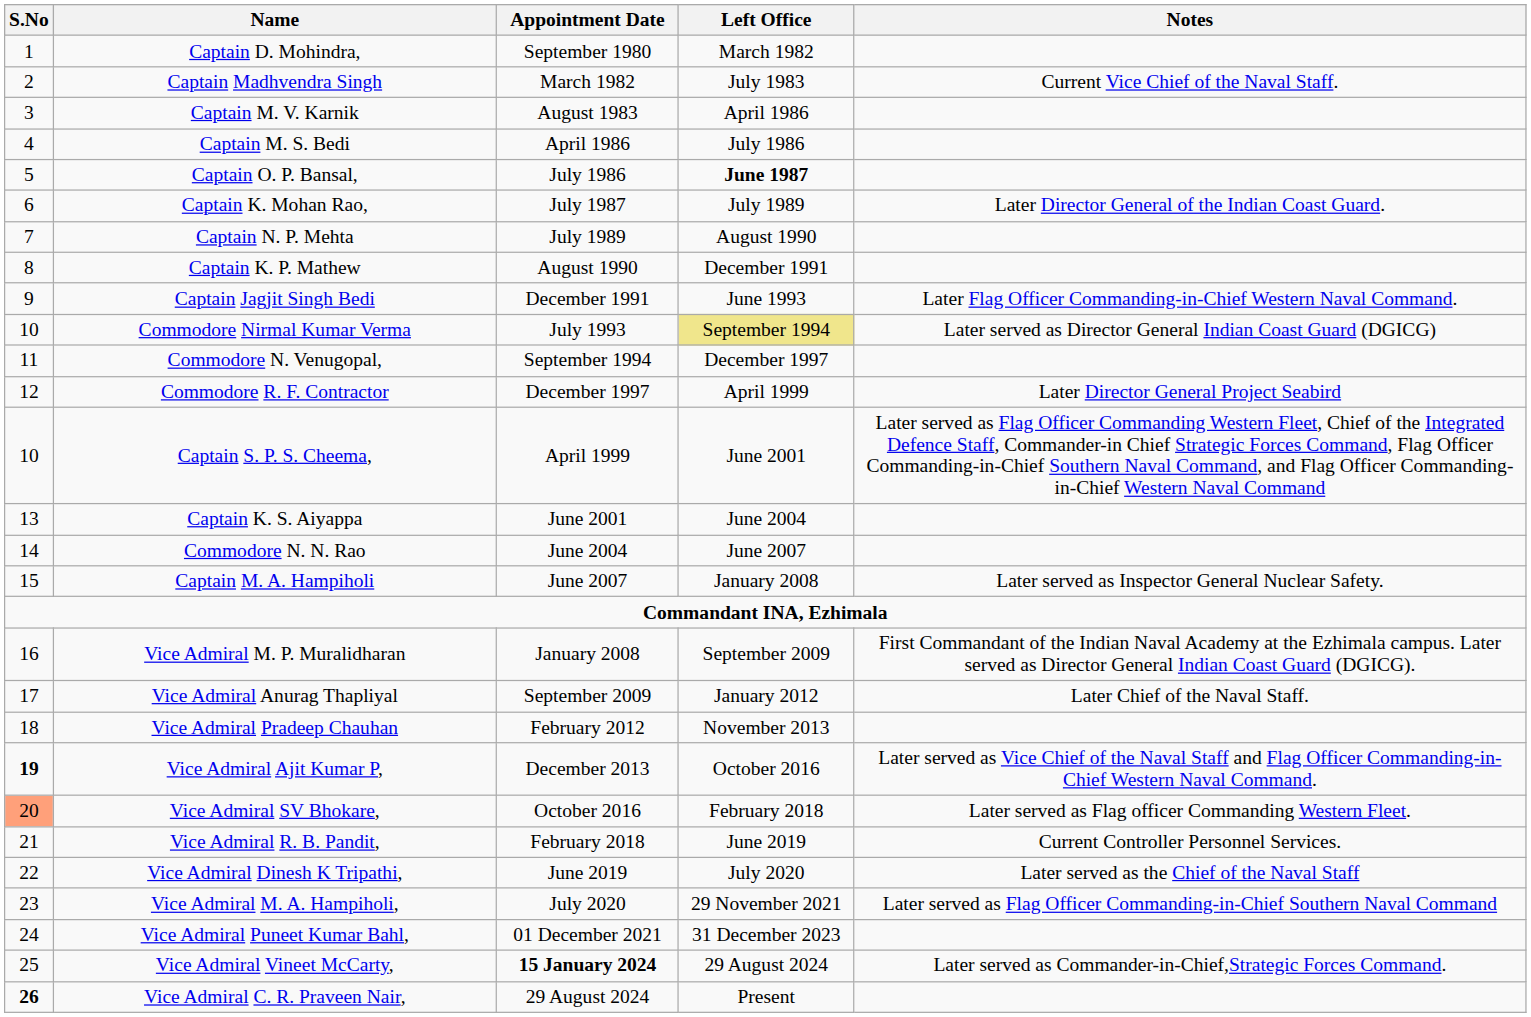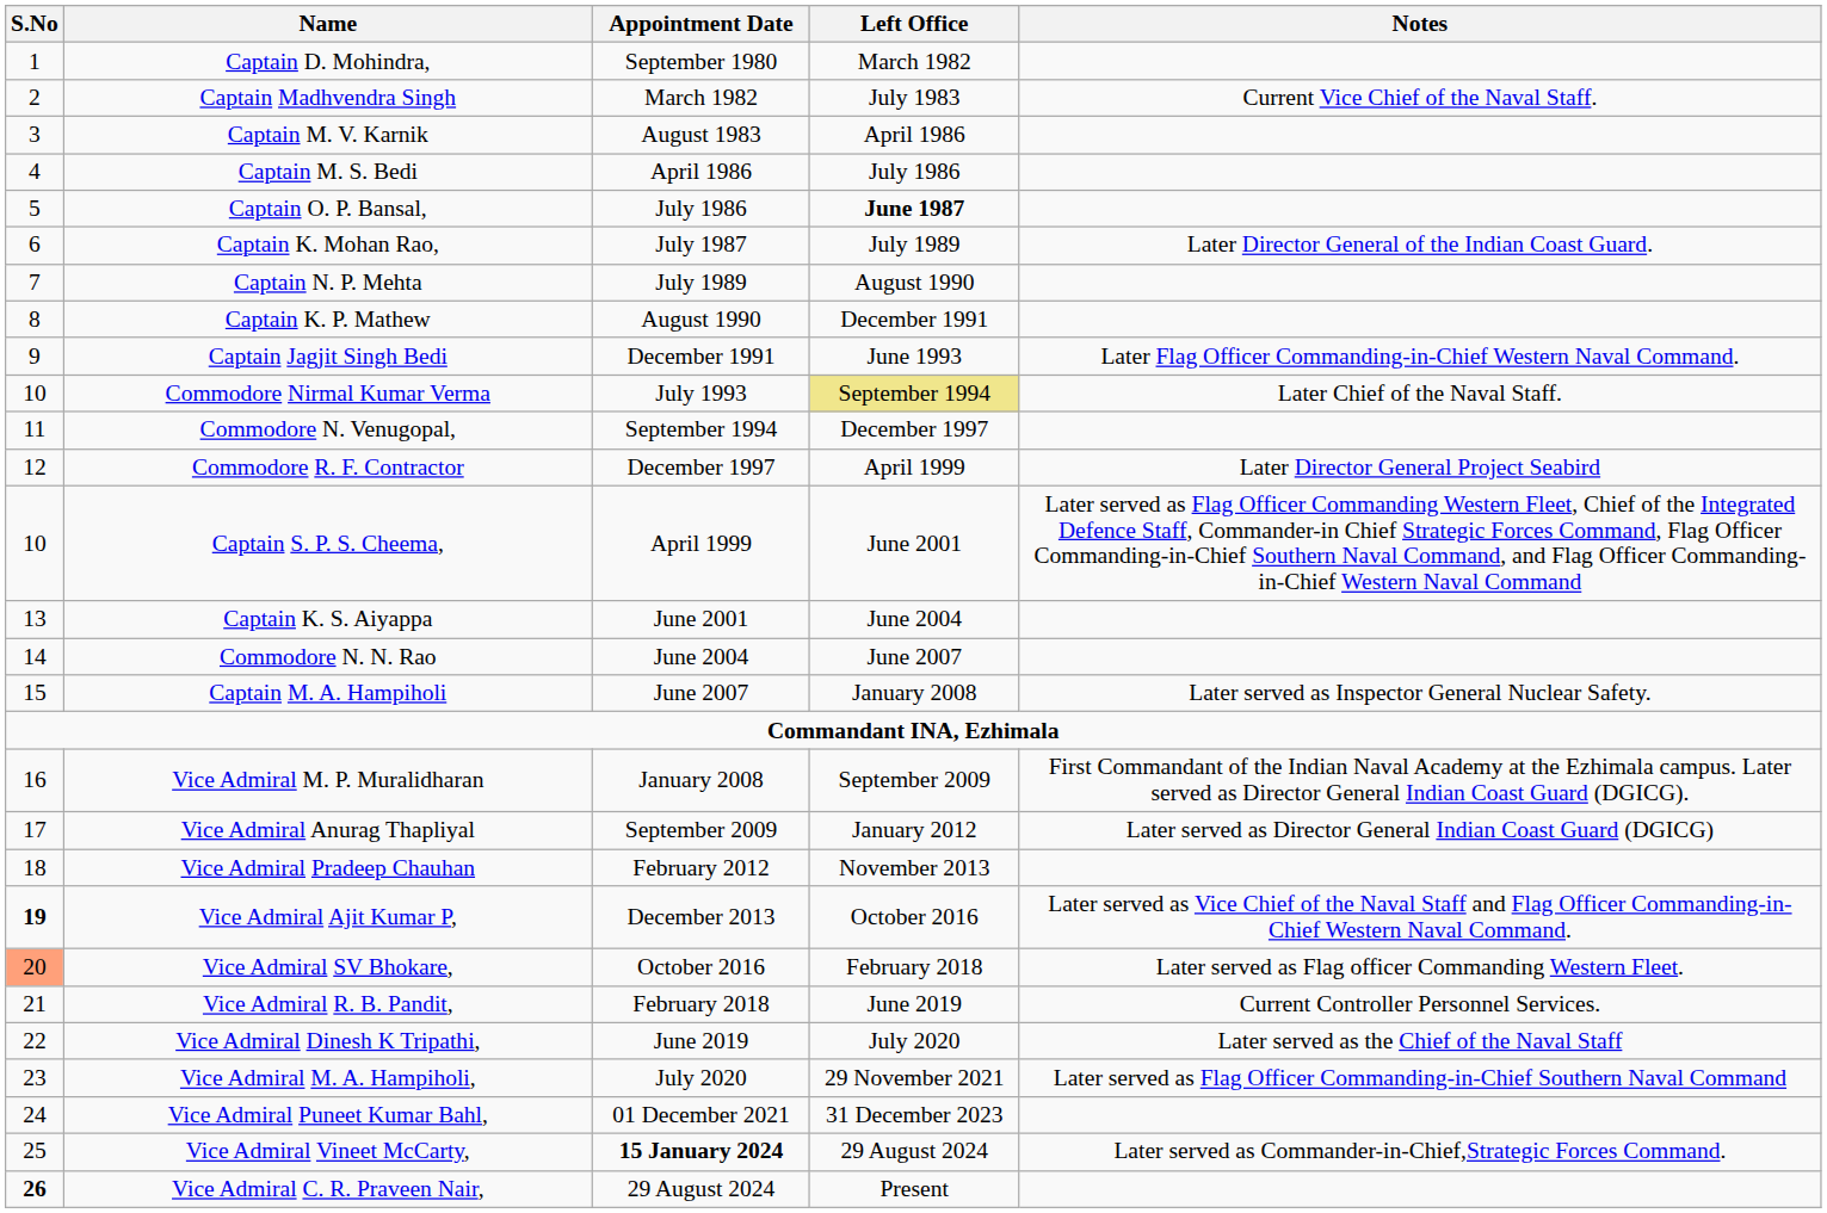 <table class="wikitable" style="text-align:center">
 <tr style="background:#cccccc">
 <th scope="col" style="width: 20px;">S.No</th>
 <th scope="col" style="width: 450px;">Name</th>
 <th scope="col" style="width: 160px;">Appointment Date</th>
 <th scope="col" style="width: 160px;">Left Office</th>
 <th scope="col" style="width: 700px;">Notes</th>
 </tr>
 <tr>
 <td>1</td>
 <td><a href='#'>Captain</a> D. Mohindra, </td>
 <td>September 1980</td>
 <td>March 1982</td>
 <td></td>
 </tr>
 <tr>
 <td>2</td>
 <td><a href='#'>Captain</a> <a href='#'>Madhvendra Singh</a></td>
 <td>March 1982</td>
 <td>July 1983</td>
 <td>Current <a href='#'>Vice Chief of the Naval Staff</a>.</td>
 </tr>
 <tr>
 <td>3</td>
 <td><a href='#'>Captain</a> M. V. Karnik</td>
 <td>August 1983</td>
 <td>April 1986</td>
 <td></td>
 </tr>
 <tr>
 <td>4</td>
 <td><a href='#'>Captain</a> M. S. Bedi</td>
 <td>April 1986</td>
 <td>July 1986</td>
 <td></td>
 </tr>
 <tr>
 <td>5</td>
 <td><a href='#'>Captain</a> O. P. Bansal, </td>
 <td>July 1986</td>
 <td><strong>June 1987</strong></td>
 <td></td>
 </tr>
 <tr>
 <td>6</td>
 <td><a href='#'>Captain</a> K. Mohan Rao, </td>
 <td>July 1987</td>
 <td>July 1989</td>
 <td>Later <a href='#'>Director General of the Indian Coast Guard</a>.</td>
 </tr>
 <tr>
 <td>7</td>
 <td><a href='#'>Captain</a> N. P. Mehta</td>
 <td>July 1989</td>
 <td>August 1990</td>
 <td></td>
 </tr>
 <tr>
 <td>8</td>
 <td><a href='#'>Captain</a> K. P. Mathew</td>
 <td>August 1990</td>
 <td>December 1991</td>
 <td></td>
 </tr>
 <tr>
 <td>9</td>
 <td><a href='#'>Captain</a> <a href='#'>Jagjit Singh Bedi</a></td>
 <td>December 1991</td>
 <td>June 1993</td>
 <td>Later <a href='#'>Flag Officer Commanding-in-Chief Western Naval Command</a>.</td>
 </tr>
 <tr>
 <td>10</td>
 <td><a href='#'>Commodore</a> <a href='#'>Nirmal Kumar Verma</a></td>
 <td>July 1993</td>
 <td style="background: khaki;">September 1994</td>
-<td> Later served as Director General <a href='#'>Indian Coast Guard</a> (DGICG) </td>
+<td>Later Chief of the Naval Staff.</td>
 </tr>
 <tr>
 <td>11</td>
 <td><a href='#'>Commodore</a> N. Venugopal, </td>
 <td>September 1994</td>
 <td>December 1997</td>
 <td></td>
 </tr>
 <tr>
 <td>12</td>
 <td><a href='#'>Commodore</a> <a href='#'>R. F. Contractor</a></td>
 <td>December 1997</td>
 <td>April 1999</td>
 <td>Later <a href='#'>Director General Project Seabird</a></td>
 </tr>
 <tr>
 <td>10</td>
 <td><a href='#'>Captain</a> <a href='#'>S. P. S. Cheema</a>, </td>
 <td>April 1999</td>
 <td>June 2001</td>
 <td>Later served as <a href='#'>Flag Officer Commanding Western Fleet</a>, Chief of the <a href='#'>Integrated Defence Staff</a>, Commander-in Chief <a href='#'>Strategic Forces Command</a>, Flag Officer Commanding-in-Chief <a href='#'>Southern Naval Command</a>, and Flag Officer Commanding-in-Chief <a href='#'>Western Naval Command</a></td>
 </tr>
 <tr>
 <td>13</td>
 <td><a href='#'>Captain</a> K. S. Aiyappa</td>
 <td>June 2001</td>
 <td>June 2004</td>
 <td></td>
 </tr>
 <tr>
 <td>14</td>
 <td><a href='#'>Commodore</a>  N. N. Rao</td>
 <td>June 2004</td>
 <td>June 2007</td>
 <td></td>
 </tr>
 <tr>
 <td>15</td>
 <td><a href='#'>Captain</a> <a href='#'>M. A. Hampiholi</a></td>
 <td>June 2007</td>
 <td>January 2008</td>
 <td>Later served as Inspector General Nuclear Safety.</td>
 </tr>
 <tr>
 <td colspan="5"><strong>Commandant INA, Ezhimala</strong></td>
 </tr>
 <tr>
 <td>16</td>
 <td><a href='#'>Vice Admiral</a> M. P. Muralidharan</td>
 <td>January 2008 </td>
 <td>September 2009</td>
 <td>First Commandant of the Indian Naval Academy at the Ezhimala campus. Later served as Director General <a href='#'>Indian Coast Guard</a> (DGICG).</td>
 </tr>
 <tr>
 <td>17</td>
 <td><a href='#'>Vice Admiral</a> Anurag Thapliyal</td>
 <td>September 2009 </td>
 <td>January 2012</td>
-<td>Later Chief of the Naval Staff.</td>
+<td> Later served as Director General <a href='#'>Indian Coast Guard</a> (DGICG) </td>
 </tr>
 <tr>
 <td>18</td>
 <td><a href='#'>Vice Admiral</a> <a href='#'>Pradeep Chauhan</a></td>
 <td>February 2012</td>
 <td>November 2013</td>
 <td></td>
 </tr>
 <tr>
 <td><strong>19</strong></td>
 <td><a href='#'>Vice Admiral</a> <a href='#'>Ajit Kumar P</a>, </td>
 <td>December 2013</td>
 <td>October 2016</td>
 <td>Later served as <a href='#'>Vice Chief of the Naval Staff</a> and <a href='#'>Flag Officer Commanding-in-Chief Western Naval Command</a>.</td>
 </tr>
 <tr>
 <td style="background: lightsalmon;">20</td>
 <td><a href='#'>Vice Admiral</a> <a href='#'>SV Bhokare</a>, </td>
 <td>October 2016</td>
 <td>February 2018</td>
 <td>Later served as Flag officer Commanding <a href='#'>Western Fleet</a>.</td>
 </tr>
 <tr>
 <td>21</td>
 <td><a href='#'>Vice Admiral</a> <a href='#'>R. B. Pandit</a>, </td>
 <td>February 2018</td>
 <td>June 2019</td>
 <td>Current Controller Personnel Services.</td>
 </tr>
 <tr>
 <td>22</td>
 <td><a href='#'>Vice Admiral</a> <a href='#'>Dinesh K Tripathi</a>, </td>
 <td>June 2019</td>
 <td>July 2020</td>
 <td>Later served as the <a href='#'>Chief of the Naval Staff</a></td>
 </tr>
 <tr>
 <td>23</td>
 <td><a href='#'>Vice Admiral</a> <a href='#'>M. A. Hampiholi</a>, </td>
 <td>July 2020</td>
 <td>29 November 2021</td>
 <td>Later served as <a href='#'>Flag Officer Commanding-in-Chief Southern Naval Command</a></td>
 </tr>
 <tr>
 <td>24</td>
 <td><a href='#'>Vice Admiral</a> <a href='#'>Puneet Kumar Bahl</a>, </td>
 <td>01 December 2021</td>
 <td>31 December 2023</td>
 <td></td>
 </tr>
 <tr>
 <td>25</td>
 <td><a href='#'>Vice Admiral</a> <a href='#'>Vineet McCarty</a>, </td>
 <td><strong>15 January 2024</strong></td>
 <td>29 August 2024</td>
 <td>Later served as Commander-in-Chief,<a href='#'>Strategic Forces Command</a>.</td>
 </tr>
 <tr>
 <td><strong>26</strong></td>
 <td><a href='#'>Vice Admiral</a> <a href='#'>C. R. Praveen Nair</a>, </td>
 <td>29 August 2024</td>
 <td>Present</td>
 <td></td>
 </tr>
 </table>
